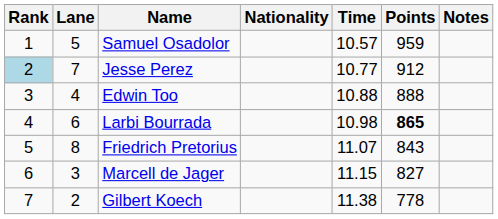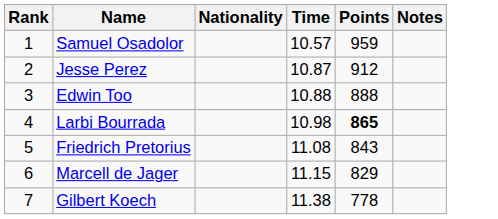 <table class="wikitable sortable" style="text-align:center">
 <tr>
 <th>Rank</th>
-<th>Lane</th>
 <th>Name</th>
 <th>Nationality</th>
 <th>Time</th>
 <th>Points</th>
 <th>Notes</th>
 </tr>
 <tr>
 <td>1</td>
-<td>5</td>
 <td align="left"><a href='#'>Samuel Osadolor</a></td>
 <td align=left></td>
 <td>10.57</td>
 <td>959</td>
 <td></td>
 </tr>
 <tr>
-<td style="background: lightblue;">2</td>
-<td>7</td>
+<td>2</td>
 <td align="left"><a href='#'>Jesse Perez</a></td>
 <td align=left></td>
-<td>10.77</td>
+<td>10.87</td>
 <td>912</td>
 <td></td>
 </tr>
 <tr>
 <td>3</td>
-<td>4</td>
 <td align="left"><a href='#'>Edwin Too</a></td>
 <td align=left></td>
 <td>10.88</td>
 <td>888</td>
 <td></td>
 </tr>
 <tr>
 <td>4</td>
-<td>6</td>
 <td align="left"><a href='#'>Larbi Bourrada</a></td>
 <td align=left></td>
 <td>10.98</td>
 <td><strong>865</strong></td>
 <td></td>
 </tr>
 <tr>
 <td>5</td>
-<td>8</td>
 <td align="left"><a href='#'>Friedrich Pretorius</a></td>
 <td align=left></td>
-<td>11.07</td>
+<td>11.08</td>
 <td>843</td>
 <td></td>
 </tr>
 <tr>
 <td>6</td>
-<td>3</td>
 <td align="left"><a href='#'>Marcell de Jager</a></td>
 <td align=left></td>
 <td>11.15</td>
-<td>827</td>
+<td>829</td>
 <td></td>
 </tr>
 <tr>
 <td>7</td>
-<td>2</td>
 <td align="left"><a href='#'>Gilbert Koech</a></td>
 <td align=left></td>
 <td>11.38</td>
 <td>778</td>
 <td></td>
 </tr>
 </table>
